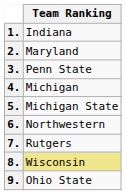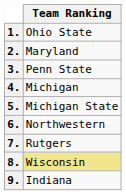 <table class="wikitable" style="white-space:nowrap; font-size:90%;">
 <tr>
 <td ! colspan=1 style="background:white; border-top-style:hidden; border-left-style:hidden;"></td>
 <th>Team Ranking</th>
 </tr>
 <tr>
 <th>1.</th>
-<td>Indiana</td>
+<td>Ohio State</td>
 </tr>
 <tr>
 <th>2.</th>
 <td>Maryland</td>
 </tr>
 <tr>
 <th>3.</th>
 <td>Penn State</td>
 </tr>
 <tr>
 <th>4.</th>
 <td>Michigan</td>
 </tr>
 <tr>
 <th>5.</th>
 <td>Michigan State</td>
 </tr>
 <tr>
 <th>6.</th>
 <td>Northwestern</td>
 </tr>
 <tr>
 <th>7.</th>
 <td>Rutgers</td>
 </tr>
 <tr>
 <th>8.</th>
 <td style="background: khaki;">Wisconsin</td>
 </tr>
 <tr>
 <th>9.</th>
-<td>Ohio State</td>
+<td>Indiana</td>
 </tr>
 </table>
